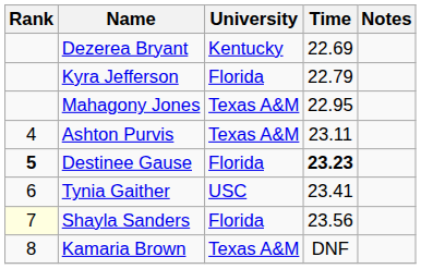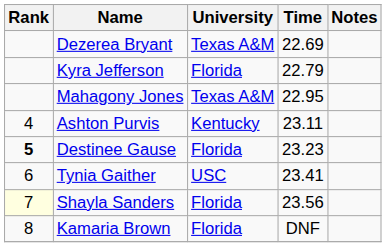 <table class="wikitable sortable" style="text-align:center">
 <tr>
 <th>Rank</th>
 <th>Name</th>
 <th>University</th>
 <th>Time</th>
 <th>Notes</th>
 </tr>
 <tr>
 <td></td>
 <td align=left><a href='#'>Dezerea Bryant</a></td>
-<td align=left><a href='#'>Kentucky</a></td>
+<td align=left><a href='#'>Texas A&M</a></td>
 <td>22.69</td>
 <td></td>
 </tr>
 <tr>
 <td></td>
 <td align=left><a href='#'>Kyra Jefferson</a></td>
 <td align=left><a href='#'>Florida</a></td>
 <td>22.79</td>
 <td></td>
 </tr>
 <tr>
 <td></td>
 <td align=left><a href='#'>Mahagony Jones</a></td>
 <td align=left><a href='#'>Texas A&M</a></td>
 <td>22.95</td>
 <td></td>
 </tr>
 <tr>
 <td>4</td>
 <td align=left><a href='#'>Ashton Purvis</a></td>
-<td align=left><a href='#'>Texas A&M</a></td>
+<td align=left><a href='#'>Kentucky</a></td>
 <td>23.11</td>
 <td></td>
 </tr>
 <tr>
 <td><strong>5</strong></td>
 <td align=left><a href='#'>Destinee Gause</a></td>
 <td align=left><a href='#'>Florida</a></td>
-<td><strong>23.23</strong></td>
+<td>23.23</td>
 <td></td>
 </tr>
 <tr>
 <td>6</td>
 <td align=left><a href='#'>Tynia Gaither</a> </td>
 <td align=left><a href='#'>USC</a></td>
 <td>23.41</td>
 <td></td>
 </tr>
 <tr>
 <td style="background: lightyellow;">7</td>
 <td align=left><a href='#'>Shayla Sanders</a></td>
 <td align=left><a href='#'>Florida</a></td>
 <td>23.56</td>
 <td></td>
 </tr>
 <tr>
 <td>8</td>
 <td align=left><a href='#'>Kamaria Brown</a></td>
-<td align=left><a href='#'>Texas A&M</a></td>
+<td align=left><a href='#'>Florida</a></td>
 <td>DNF</td>
 <td></td>
 </tr>
 <tr>
 </tr>
 </table>
